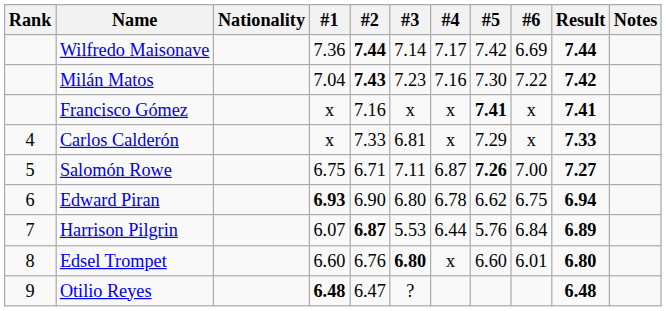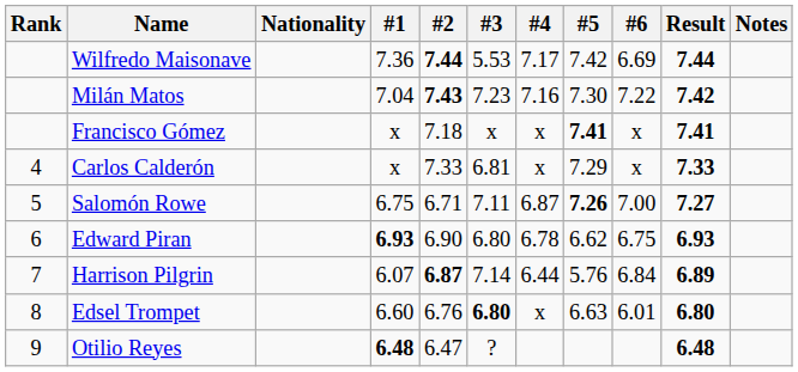 <table class="wikitable sortable" style="text-align:center;font-size:95%">
 <tr>
 <th>Rank</th>
 <th>Name</th>
 <th>Nationality</th>
 <th>#1</th>
 <th>#2</th>
 <th>#3</th>
 <th>#4</th>
 <th>#5</th>
 <th>#6</th>
 <th>Result</th>
 <th>Notes</th>
 </tr>
 <tr>
 <td></td>
 <td align=left><a href='#'>Wilfredo Maisonave</a></td>
 <td align=left></td>
 <td>7.36</td>
 <td><strong>7.44</strong></td>
-<td>7.14</td>
+<td>5.53</td>
 <td>7.17</td>
 <td>7.42</td>
 <td>6.69</td>
 <td><strong>7.44</strong></td>
 <td></td>
 </tr>
 <tr>
 <td></td>
 <td align=left><a href='#'>Milán Matos</a></td>
 <td align=left></td>
 <td>7.04</td>
 <td><strong>7.43</strong></td>
 <td>7.23</td>
 <td>7.16</td>
 <td>7.30</td>
 <td>7.22</td>
 <td><strong>7.42</strong></td>
 <td></td>
 </tr>
 <tr>
 <td></td>
 <td align=left><a href='#'>Francisco Gómez</a></td>
 <td align=left></td>
 <td>x</td>
-<td>7.16</td>
+<td>7.18</td>
 <td>x</td>
 <td>x</td>
 <td><strong>7.41</strong></td>
 <td>x</td>
 <td><strong>7.41</strong></td>
 <td></td>
 </tr>
 <tr>
 <td>4</td>
 <td align=left><a href='#'>Carlos Calderón</a></td>
 <td align=left></td>
 <td>x</td>
 <td>7.33</td>
 <td>6.81</td>
 <td>x</td>
 <td>7.29</td>
 <td>x</td>
 <td><strong>7.33</strong></td>
 <td></td>
 </tr>
 <tr>
 <td>5</td>
 <td align=left><a href='#'>Salomón Rowe</a></td>
 <td align=left></td>
 <td>6.75</td>
 <td>6.71</td>
 <td>7.11</td>
 <td>6.87</td>
 <td><strong>7.26</strong></td>
 <td>7.00</td>
 <td><strong>7.27</strong></td>
 <td></td>
 </tr>
 <tr>
 <td>6</td>
 <td align=left><a href='#'>Edward Piran</a></td>
 <td align=left></td>
 <td><strong>6.93</strong></td>
 <td>6.90</td>
 <td>6.80</td>
 <td>6.78</td>
 <td>6.62</td>
 <td>6.75</td>
-<td><strong>6.94</strong></td>
+<td><strong>6.93</strong></td>
 <td></td>
 </tr>
 <tr>
 <td>7</td>
 <td align=left><a href='#'>Harrison Pilgrin</a></td>
 <td align=left></td>
 <td>6.07</td>
 <td><strong>6.87</strong></td>
-<td>5.53</td>
+<td>7.14</td>
 <td>6.44</td>
 <td>5.76</td>
 <td>6.84</td>
 <td><strong>6.89</strong></td>
 <td></td>
 </tr>
 <tr>
 <td>8</td>
 <td align=left><a href='#'>Edsel Trompet</a></td>
 <td align=left></td>
 <td>6.60</td>
 <td>6.76</td>
 <td><strong>6.80</strong></td>
 <td>x</td>
-<td>6.60</td>
+<td>6.63</td>
 <td>6.01</td>
 <td><strong>6.80</strong></td>
 <td></td>
 </tr>
 <tr>
 <td>9</td>
 <td align=left><a href='#'>Otilio Reyes</a></td>
 <td align=left></td>
 <td><strong>6.48</strong></td>
 <td>6.47</td>
 <td>?</td>
 <td></td>
 <td></td>
 <td></td>
 <td><strong>6.48</strong></td>
 <td></td>
 </tr>
 </table>
